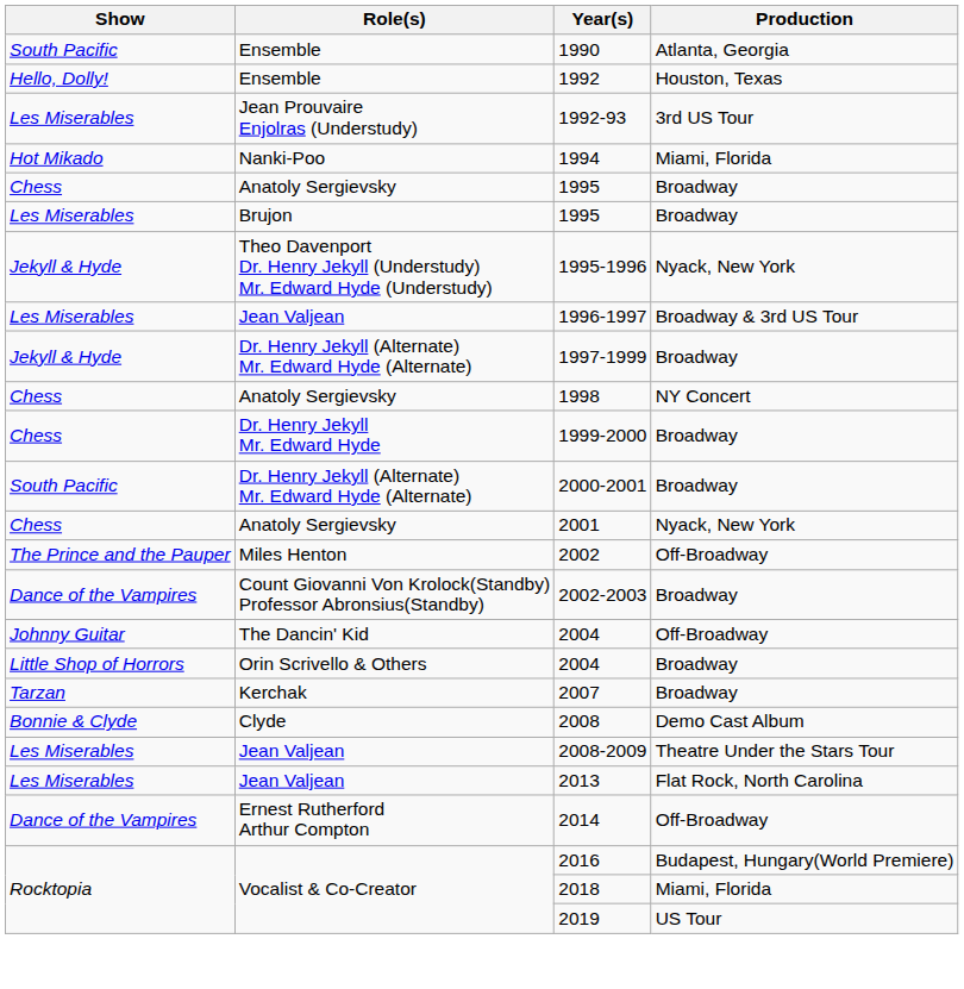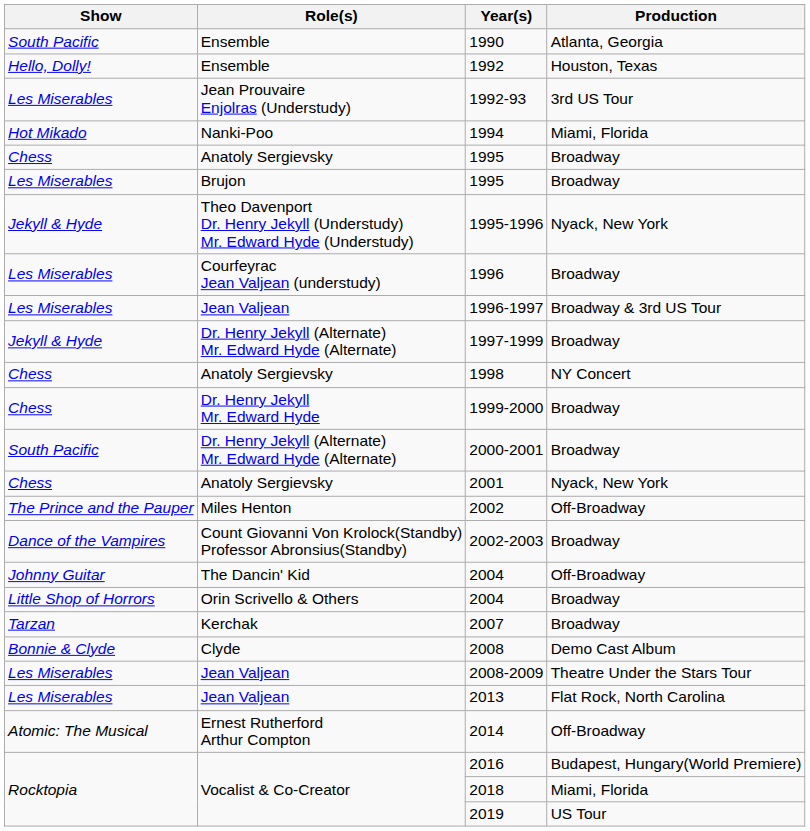 <table class="wikitable">
 <tr>
 <th>Show</th>
 <th>Role(s)</th>
 <th>Year(s)</th>
 <th>Production</th>
 </tr>
 <tr>
 <td><em><a href='#'>South Pacific</a></em></td>
 <td>Ensemble</td>
 <td>1990</td>
 <td>Atlanta, Georgia</td>
 </tr>
 <tr>
 <td><em><a href='#'>Hello, Dolly!</a></em></td>
 <td>Ensemble</td>
 <td>1992</td>
 <td>Houston, Texas</td>
 </tr>
 <tr>
 <td><em><a href='#'>Les Miserables</a></em></td>
 <td>Jean Prouvaire<br><a href='#'>Enjolras</a> (Understudy)</td>
 <td>1992-93</td>
 <td>3rd US Tour</td>
 </tr>
 <tr>
 <td><em><a href='#'>Hot Mikado</a></em></td>
 <td>Nanki-Poo</td>
 <td>1994</td>
 <td>Miami, Florida</td>
 </tr>
 <tr>
 <td><em><a href='#'>Chess</a></em></td>
 <td>Anatoly Sergievsky</td>
 <td>1995</td>
 <td>Broadway</td>
 </tr>
 <tr>
 <td><em><a href='#'>Les Miserables</a></em></td>
 <td>Brujon</td>
 <td>1995</td>
 <td>Broadway</td>
 </tr>
 <tr>
 <td><em><a href='#'>Jekyll & Hyde</a></em></td>
 <td>Theo Davenport<br><a href='#'>Dr. Henry Jekyll</a> (Understudy)<br><a href='#'>Mr. Edward Hyde</a> (Understudy)</td>
 <td>1995-1996</td>
 <td>Nyack, New York</td>
+</tr>
+<tr>
+<td><em><a href='#'>Les Miserables</a></em></td>
+<td>Courfeyrac<br><a href='#'>Jean Valjean</a> (understudy)</td>
+<td>1996</td>
+<td>Broadway</td>
 </tr>
 <tr>
 <td><em><a href='#'>Les Miserables</a></em></td>
 <td><a href='#'>Jean Valjean</a></td>
 <td>1996-1997</td>
 <td>Broadway & 3rd US Tour</td>
 </tr>
 <tr>
 <td><em><a href='#'>Jekyll & Hyde</a></em></td>
 <td><a href='#'>Dr. Henry Jekyll</a> (Alternate)<br><a href='#'>Mr. Edward Hyde</a> (Alternate)</td>
 <td>1997-1999</td>
 <td>Broadway</td>
 </tr>
 <tr>
 <td><em><a href='#'>Chess</a></em></td>
 <td>Anatoly Sergievsky</td>
 <td>1998</td>
 <td>NY Concert</td>
 </tr>
 <tr>
 <td><em><a href='#'>Chess</a></em></td>
 <td><a href='#'>Dr. Henry Jekyll</a><br><a href='#'>Mr. Edward Hyde</a></td>
 <td>1999-2000</td>
 <td>Broadway</td>
 </tr>
 <tr>
 <td><em><a href='#'>South Pacific</a></em></td>
 <td><a href='#'>Dr. Henry Jekyll</a> (Alternate)<br><a href='#'>Mr. Edward Hyde</a> (Alternate)</td>
 <td>2000-2001</td>
 <td>Broadway</td>
 </tr>
 <tr>
 <td><em><a href='#'>Chess</a></em></td>
 <td>Anatoly Sergievsky</td>
 <td>2001</td>
 <td>Nyack, New York</td>
 </tr>
 <tr>
 <td><em><a href='#'>The Prince and the Pauper</a></em></td>
 <td>Miles Henton</td>
 <td>2002</td>
 <td>Off-Broadway</td>
 </tr>
 <tr>
 <td><em><a href='#'>Dance of the Vampires</a></em></td>
 <td>Count Giovanni Von Krolock(Standby)<br>Professor Abronsius(Standby)</td>
 <td>2002-2003</td>
 <td>Broadway</td>
 </tr>
 <tr>
 <td><em><a href='#'>Johnny Guitar</a></em></td>
 <td>The Dancin' Kid</td>
 <td>2004</td>
 <td>Off-Broadway</td>
 </tr>
 <tr>
 <td><em><a href='#'>Little Shop of Horrors</a></em></td>
 <td>Orin Scrivello & Others</td>
 <td>2004</td>
 <td>Broadway</td>
 </tr>
 <tr>
 <td><em><a href='#'>Tarzan</a></em></td>
 <td>Kerchak</td>
 <td>2007</td>
 <td>Broadway</td>
 </tr>
 <tr>
 <td><a href='#'><em>Bonnie & Clyde</em></a></td>
 <td>Clyde</td>
 <td>2008</td>
 <td>Demo Cast Album</td>
 </tr>
 <tr>
 <td><em><a href='#'>Les Miserables</a></em></td>
 <td><a href='#'>Jean Valjean</a></td>
 <td>2008-2009</td>
 <td>Theatre Under the Stars Tour</td>
 </tr>
 <tr>
 <td><em><a href='#'>Les Miserables</a></em></td>
 <td><a href='#'>Jean Valjean</a></td>
 <td>2013</td>
 <td>Flat Rock, North Carolina</td>
 </tr>
 <tr>
-<td><em><a href='#'>Dance of the Vampires</a></em></td>
+<td><em>Atomic: The Musical</em></td>
 <td>Ernest Rutherford<br>Arthur Compton</td>
 <td>2014</td>
 <td>Off-Broadway</td>
 </tr>
 <tr>
 <td rowspan=3><em>Rocktopia</em></td>
 <td rowspan=3>Vocalist & Co-Creator</td>
 <td>2016</td>
 <td>Budapest, Hungary(World Premiere)</td>
 </tr>
 <tr>
 <td>2018</td>
 <td>Miami, Florida</td>
 </tr>
 <tr>
 <td>2019</td>
 <td>US Tour</td>
 </tr>
 </table>
